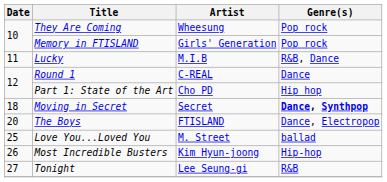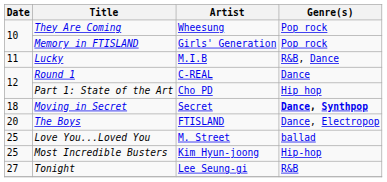 <table class="wikitable" style="text-align: left;">
 <tr>
 <th>Date</th>
 <th>Title</th>
 <th>Artist</th>
 <th>Genre(s)</th>
 </tr>
 <tr>
 <td rowspan="2">10</td>
 <td><em><a href='#'>They Are Coming</a></em></td>
 <td><a href='#'>Wheesung</a></td>
 <td><a href='#'>Pop rock</a></td>
 </tr>
 <tr>
 <td><em><a href='#'>Memory in FTISLAND</a></em></td>
 <td><a href='#'>Girls' Generation</a></td>
 <td><a href='#'>Pop rock</a></td>
 </tr>
 <tr>
 <td rowspan="1">11</td>
 <td><em><a href='#'>Lucky</a></em></td>
 <td><a href='#'>M.I.B</a></td>
 <td><a href='#'>R&B</a>, <a href='#'>Dance</a></td>
 </tr>
 <tr>
 <td rowspan="2">12</td>
 <td><em><a href='#'>Round 1</a></em></td>
 <td><a href='#'>C-REAL</a></td>
 <td><a href='#'>Dance</a></td>
 </tr>
 <tr>
 <td><em>Part 1: State of the Art</em></td>
 <td><a href='#'>Cho PD</a></td>
 <td><a href='#'>Hip hop</a></td>
 </tr>
 <tr>
 <td rowspan="1">18</td>
 <td><em><a href='#'>Moving in Secret</a></em></td>
 <td><a href='#'>Secret</a></td>
 <td><strong><a href='#'>Dance</a>, <a href='#'>Synthpop</a></strong></td>
 </tr>
 <tr>
 <td rowspan="1">20</td>
 <td><em><a href='#'>The Boys</a></em></td>
 <td><a href='#'>FTISLAND</a></td>
 <td><a href='#'>Dance</a>, <a href='#'>Electropop</a></td>
 </tr>
 <tr>
 <td rowspan="1">25</td>
 <td><em>Love You...Loved You</em></td>
 <td><a href='#'>M. Street</a></td>
 <td><a href='#'>ballad</a></td>
 </tr>
 <tr>
-<td rowspan="1">26</td>
+<td rowspan="1">25</td>
 <td><em>Most Incredible Busters</em></td>
 <td><a href='#'>Kim Hyun-joong</a></td>
 <td><a href='#'>Hip-hop</a></td>
 </tr>
 <tr>
 <td rowspan="1">27</td>
 <td><em>Tonight</em></td>
 <td><a href='#'>Lee Seung-gi</a></td>
 <td><a href='#'>R&B</a></td>
 </tr>
 <tr>
 </tr>
 </table>
